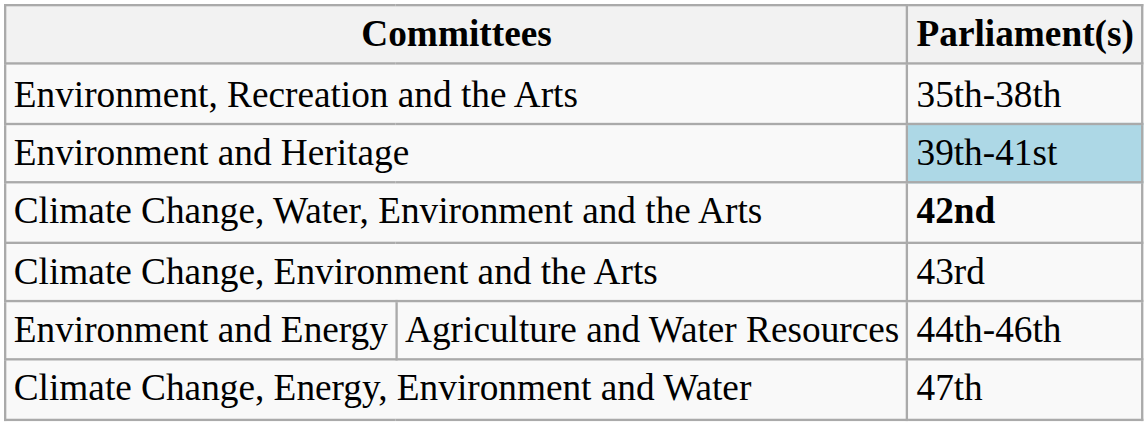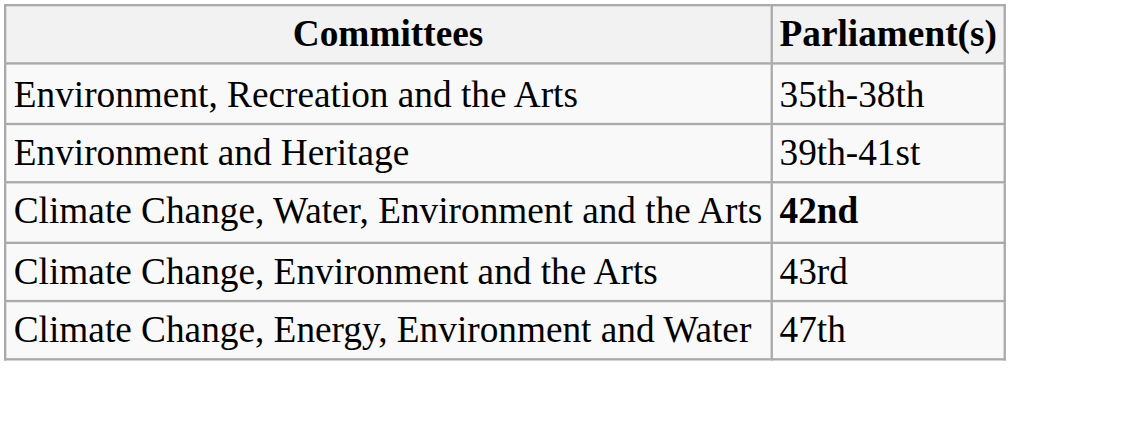 <table class="wikitable">
 <tr>
 <th colspan="2">Committees</th>
 <th>Parliament(s)</th>
 </tr>
 <tr>
 <td colspan="2">Environment, Recreation and the Arts</td>
 <td>35th-38th</td>
 </tr>
 <tr>
 <td colspan="2">Environment and Heritage</td>
-<td style="background: lightblue;">39th-41st</td>
+<td>39th-41st</td>
 </tr>
 <tr>
 <td colspan="2">Climate Change, Water, Environment and the Arts</td>
 <td><strong>42nd</strong></td>
 </tr>
 <tr>
 <td colspan="2">Climate Change, Environment and the Arts</td>
 <td>43rd</td>
 </tr>
 <tr>
-<td>Environment and Energy</td>
-<td>Agriculture and Water Resources</td>
-<td>44th-46th</td>
-</tr>
-<tr>
 <td colspan="2">Climate Change, Energy, Environment and Water</td>
 <td>47th</td>
 </tr>
 </table>
